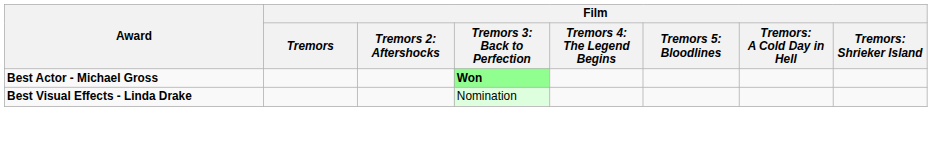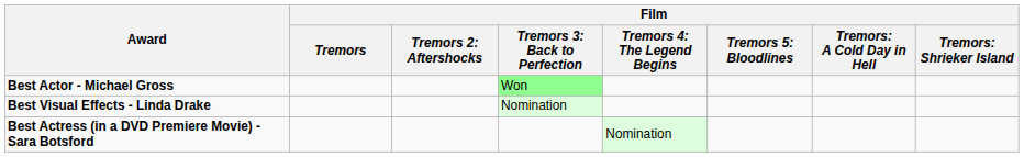 <table class="wikitable" style="margin:left;">
 <tr>
 <th style="width:400px;" rowspan="2">Award</th>
 <th colspan="7">Film</th>
 </tr>
 <tr>
 <th style="width:130px;"><em>Tremors</em></th>
 <th style="width:130px;"><em>Tremors 2: <br>Aftershocks</em></th>
 <th style="width:130px;"><em>Tremors 3: <br>Back to Perfection</em></th>
 <th style="width:130px;"><em>Tremors 4: <br>The Legend Begins</em></th>
 <th style="width:130px;"><em>Tremors 5: <br>Bloodlines</em></th>
 <th style="width:130px;"><em>Tremors: <br>A Cold Day in Hell</em></th>
 <th style="width:130px;"><em>Tremors: <br>Shrieker Island</em></th>
 </tr>
 <tr>
 <td><strong>Best Actor - Michael Gross</strong></td>
 <td></td>
 <td></td>
-<td style="background:#90ff90"><strong>Won</strong></td>
+<td style="background:#90ff90">Won</td>
 <td></td>
 <td></td>
 <td></td>
 <td></td>
 </tr>
 <tr>
 <td><strong>Best Visual Effects - Linda Drake </strong></td>
 <td></td>
 <td></td>
 <td style="background:#dfd;">Nomination</td>
 <td></td>
 <td></td>
 <td></td>
 <td></td>
 </tr>
+<tr>
+<td><strong>Best Actress (in a DVD Premiere Movie) - Sara Botsford</strong></td>
+<td></td>
+<td></td>
+<td></td>
+<td style="background:#dfd;">Nomination</td>
+<td></td>
+<td></td>
+<td></td>
+</tr>
 </table>
